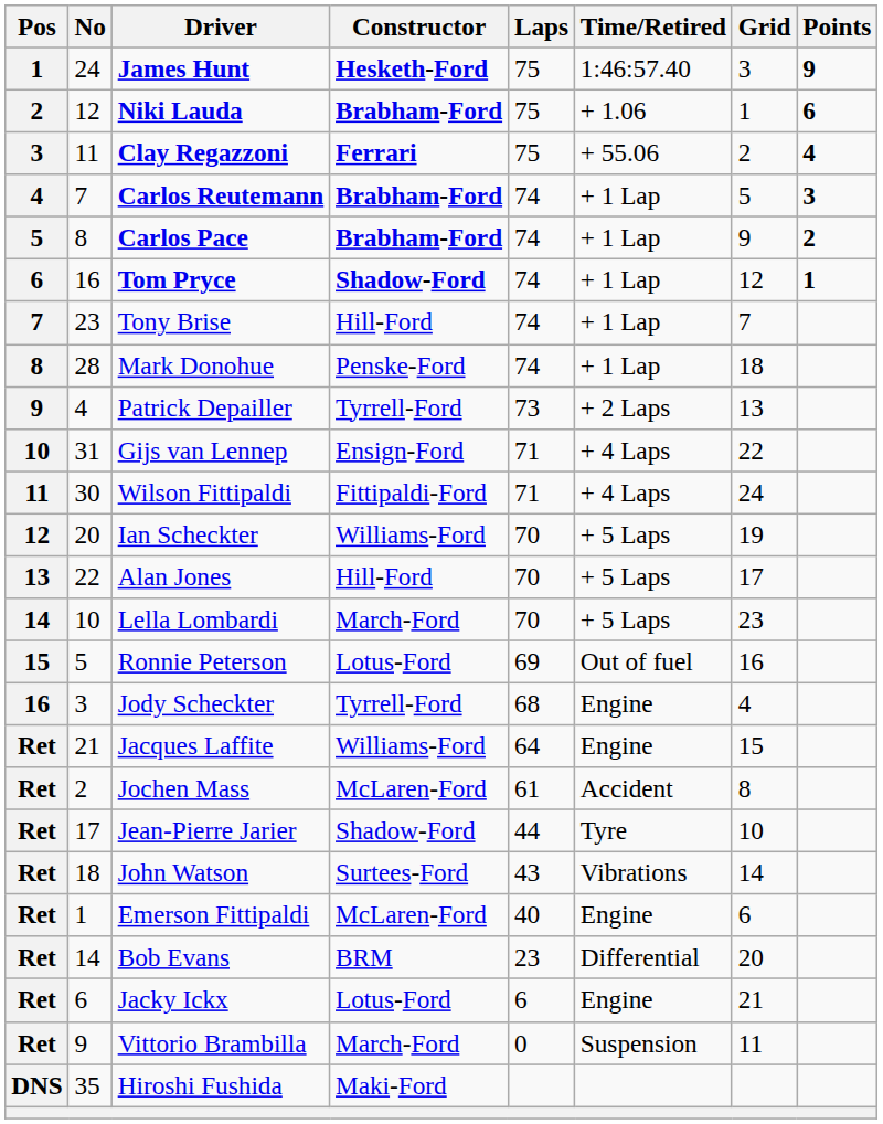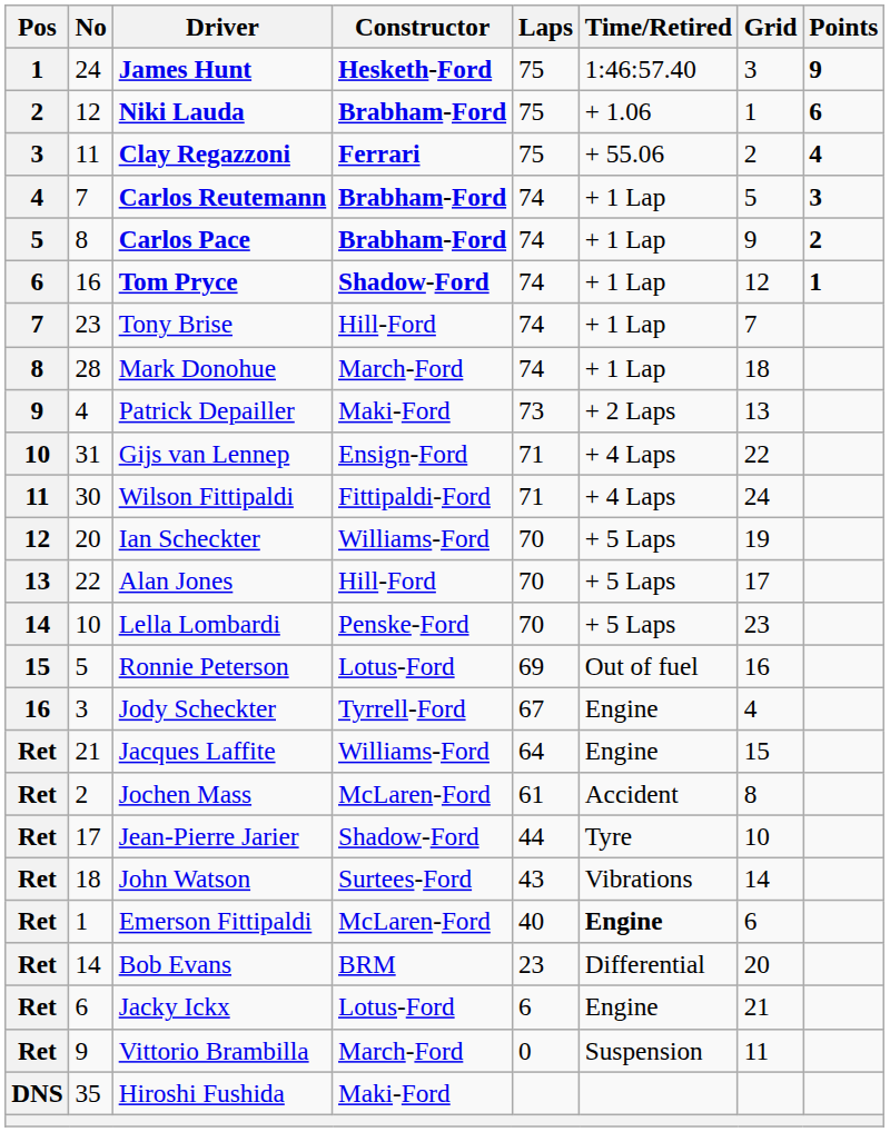 <table class="wikitable" style="font-size: 95%">
 <tr>
 <th>Pos</th>
 <th>No</th>
 <th>Driver</th>
 <th>Constructor</th>
 <th>Laps</th>
 <th>Time/Retired</th>
 <th>Grid</th>
 <th>Points</th>
 </tr>
 <tr>
 <th>1</th>
 <td>24</td>
 <td> <strong><a href='#'>James Hunt</a></strong></td>
 <td><strong><a href='#'>Hesketh</a>-<a href='#'>Ford</a></strong></td>
 <td>75</td>
 <td>1:46:57.40</td>
 <td>3</td>
 <td><strong>9</strong></td>
 </tr>
 <tr>
 <th>2</th>
 <td>12</td>
 <td> <strong><a href='#'>Niki Lauda</a></strong></td>
 <td><strong><a href='#'>Brabham</a>-<a href='#'>Ford</a></strong></td>
 <td>75</td>
 <td>+ 1.06</td>
 <td>1</td>
 <td><strong>6</strong></td>
 </tr>
 <tr>
 <th>3</th>
 <td>11</td>
 <td> <strong><a href='#'>Clay Regazzoni</a></strong></td>
 <td><strong><a href='#'>Ferrari</a></strong></td>
 <td>75</td>
 <td>+ 55.06</td>
 <td>2</td>
 <td><strong>4</strong></td>
 </tr>
 <tr>
 <th>4</th>
 <td>7</td>
 <td> <strong><a href='#'>Carlos Reutemann</a></strong></td>
 <td><strong><a href='#'>Brabham</a>-<a href='#'>Ford</a></strong></td>
 <td>74</td>
 <td>+ 1 Lap</td>
 <td>5</td>
 <td><strong>3</strong></td>
 </tr>
 <tr>
 <th>5</th>
 <td>8</td>
 <td> <strong><a href='#'>Carlos Pace</a></strong></td>
 <td><strong><a href='#'>Brabham</a>-<a href='#'>Ford</a></strong></td>
 <td>74</td>
 <td>+ 1 Lap</td>
 <td>9</td>
 <td><strong>2</strong></td>
 </tr>
 <tr>
 <th>6</th>
 <td>16</td>
 <td> <strong><a href='#'>Tom Pryce</a></strong></td>
 <td><strong><a href='#'>Shadow</a>-<a href='#'>Ford</a></strong></td>
 <td>74</td>
 <td>+ 1 Lap</td>
 <td>12</td>
 <td><strong>1</strong></td>
 </tr>
 <tr>
 <th>7</th>
 <td>23</td>
 <td> <a href='#'>Tony Brise</a></td>
 <td><a href='#'>Hill</a>-<a href='#'>Ford</a></td>
 <td>74</td>
 <td>+ 1 Lap</td>
 <td>7</td>
 <td> </td>
 </tr>
 <tr>
 <th>8</th>
 <td>28</td>
 <td>  <a href='#'>Mark Donohue</a></td>
-<td><a href='#'>Penske</a>-<a href='#'>Ford</a></td>
+<td><a href='#'>March</a>-<a href='#'>Ford</a></td>
 <td>74</td>
 <td>+ 1 Lap</td>
 <td>18</td>
 <td> </td>
 </tr>
 <tr>
 <th>9</th>
 <td>4</td>
 <td> <a href='#'>Patrick Depailler</a></td>
-<td><a href='#'>Tyrrell</a>-<a href='#'>Ford</a></td>
+<td><a href='#'>Maki</a>-<a href='#'>Ford</a></td>
 <td>73</td>
 <td>+ 2 Laps</td>
 <td>13</td>
 <td> </td>
 </tr>
 <tr>
 <th>10</th>
 <td>31</td>
 <td> <a href='#'>Gijs van Lennep</a></td>
 <td><a href='#'>Ensign</a>-<a href='#'>Ford</a></td>
 <td>71</td>
 <td>+ 4 Laps</td>
 <td>22</td>
 <td> </td>
 </tr>
 <tr>
 <th>11</th>
 <td>30</td>
 <td>  <a href='#'>Wilson Fittipaldi</a></td>
 <td><a href='#'>Fittipaldi</a>-<a href='#'>Ford</a></td>
 <td>71</td>
 <td>+ 4 Laps</td>
 <td>24</td>
 <td> </td>
 </tr>
 <tr>
 <th>12</th>
 <td>20</td>
 <td> <a href='#'>Ian Scheckter</a></td>
 <td><a href='#'>Williams</a>-<a href='#'>Ford</a></td>
 <td>70</td>
 <td>+ 5 Laps</td>
 <td>19</td>
 <td> </td>
 </tr>
 <tr>
 <th>13</th>
 <td>22</td>
 <td> <a href='#'>Alan Jones</a></td>
 <td><a href='#'>Hill</a>-<a href='#'>Ford</a></td>
 <td>70</td>
 <td>+ 5 Laps</td>
 <td>17</td>
 <td> </td>
 </tr>
 <tr>
 <th>14</th>
 <td>10</td>
 <td> <a href='#'>Lella Lombardi</a></td>
-<td><a href='#'>March</a>-<a href='#'>Ford</a></td>
+<td><a href='#'>Penske</a>-<a href='#'>Ford</a></td>
 <td>70</td>
 <td>+ 5 Laps</td>
 <td>23</td>
 <td> </td>
 </tr>
 <tr>
 <th>15</th>
 <td>5</td>
 <td> <a href='#'>Ronnie Peterson</a></td>
 <td><a href='#'>Lotus</a>-<a href='#'>Ford</a></td>
 <td>69</td>
 <td>Out of fuel</td>
 <td>16</td>
 <td> </td>
 </tr>
 <tr>
 <th>16</th>
 <td>3</td>
 <td> <a href='#'>Jody Scheckter</a></td>
 <td><a href='#'>Tyrrell</a>-<a href='#'>Ford</a></td>
-<td>68</td>
+<td>67</td>
 <td>Engine</td>
 <td>4</td>
 <td> </td>
 </tr>
 <tr>
 <th>Ret</th>
 <td>21</td>
 <td> <a href='#'>Jacques Laffite</a></td>
 <td><a href='#'>Williams</a>-<a href='#'>Ford</a></td>
 <td>64</td>
 <td>Engine</td>
 <td>15</td>
 <td> </td>
 </tr>
 <tr>
 <th>Ret</th>
 <td>2</td>
 <td> <a href='#'>Jochen Mass</a></td>
 <td><a href='#'>McLaren</a>-<a href='#'>Ford</a></td>
 <td>61</td>
 <td>Accident</td>
 <td>8</td>
 <td> </td>
 </tr>
 <tr>
 <th>Ret</th>
 <td>17</td>
 <td> <a href='#'>Jean-Pierre Jarier</a></td>
 <td><a href='#'>Shadow</a>-<a href='#'>Ford</a></td>
 <td>44</td>
 <td>Tyre</td>
 <td>10</td>
 <td> </td>
 </tr>
 <tr>
 <th>Ret</th>
 <td>18</td>
 <td> <a href='#'>John Watson</a></td>
 <td><a href='#'>Surtees</a>-<a href='#'>Ford</a></td>
 <td>43</td>
 <td>Vibrations</td>
 <td>14</td>
 <td> </td>
 </tr>
 <tr>
 <th>Ret</th>
 <td>1</td>
 <td> <a href='#'>Emerson Fittipaldi</a></td>
 <td><a href='#'>McLaren</a>-<a href='#'>Ford</a></td>
 <td>40</td>
-<td>Engine</td>
+<td><strong>Engine</strong></td>
 <td>6</td>
 <td> </td>
 </tr>
 <tr>
 <th>Ret</th>
 <td>14</td>
 <td> <a href='#'>Bob Evans</a></td>
 <td><a href='#'>BRM</a></td>
 <td>23</td>
 <td>Differential</td>
 <td>20</td>
 <td> </td>
 </tr>
 <tr>
 <th>Ret</th>
 <td>6</td>
 <td> <a href='#'>Jacky Ickx</a></td>
 <td><a href='#'>Lotus</a>-<a href='#'>Ford</a></td>
 <td>6</td>
 <td>Engine</td>
 <td>21</td>
 <td> </td>
 </tr>
 <tr>
 <th>Ret</th>
 <td>9</td>
 <td> <a href='#'>Vittorio Brambilla</a></td>
 <td><a href='#'>March</a>-<a href='#'>Ford</a></td>
 <td>0</td>
 <td>Suspension</td>
 <td>11</td>
 <td> </td>
 </tr>
 <tr>
 <th>DNS</th>
 <td>35</td>
 <td>  <a href='#'>Hiroshi Fushida</a></td>
 <td><a href='#'>Maki</a>-<a href='#'>Ford</a></td>
 <td> </td>
 <td> </td>
 <td> </td>
 <td> </td>
 </tr>
 <tr>
 <th colspan="8"></th>
 </tr>
 </table>
